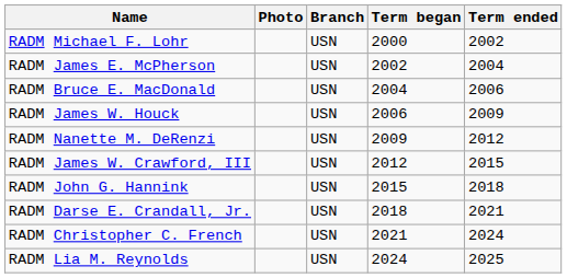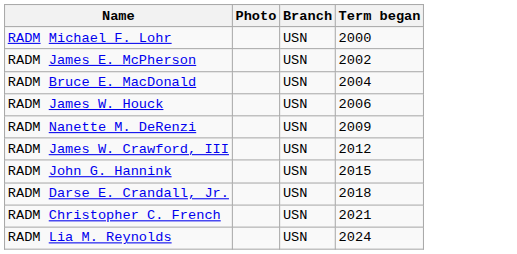 <table class="wikitable">
 <tr>
 <th>Name</th>
 <th>Photo</th>
 <th>Branch</th>
 <th>Term began</th>
-<th>Term ended</th>
 </tr>
 <tr>
 <td><a href='#'>RADM</a> <a href='#'>Michael F. Lohr</a></td>
 <td></td>
 <td>USN</td>
 <td>2000</td>
-<td>2002</td>
 </tr>
 <tr>
 <td>RADM <a href='#'>James E. McPherson</a></td>
 <td></td>
 <td>USN</td>
 <td>2002</td>
-<td>2004</td>
 </tr>
 <tr>
 <td>RADM <a href='#'>Bruce E. MacDonald</a></td>
 <td></td>
 <td>USN</td>
 <td>2004</td>
-<td>2006</td>
 </tr>
 <tr>
 <td>RADM <a href='#'>James W. Houck</a></td>
 <td></td>
 <td>USN</td>
 <td>2006</td>
-<td>2009</td>
 </tr>
 <tr>
 <td>RADM <a href='#'>Nanette M. DeRenzi</a></td>
 <td></td>
 <td>USN</td>
 <td>2009</td>
-<td>2012</td>
 </tr>
 <tr>
 <td>RADM <a href='#'>James W. Crawford, III</a></td>
 <td></td>
 <td>USN</td>
 <td>2012</td>
-<td>2015</td>
 </tr>
 <tr>
 <td>RADM <a href='#'>John G. Hannink</a></td>
 <td></td>
 <td>USN</td>
 <td>2015</td>
-<td>2018</td>
 </tr>
 <tr>
 <td>RADM <a href='#'>Darse E. Crandall, Jr.</a></td>
 <td></td>
 <td>USN</td>
 <td>2018</td>
-<td>2021</td>
 </tr>
 <tr>
 <td>RADM <a href='#'>Christopher C. French</a></td>
 <td></td>
 <td>USN</td>
 <td>2021</td>
-<td>2024</td>
 </tr>
 <tr>
 <td>RADM <a href='#'>Lia M. Reynolds</a></td>
 <td></td>
 <td>USN</td>
 <td>2024</td>
-<td>2025</td>
 </tr>
 </table>
